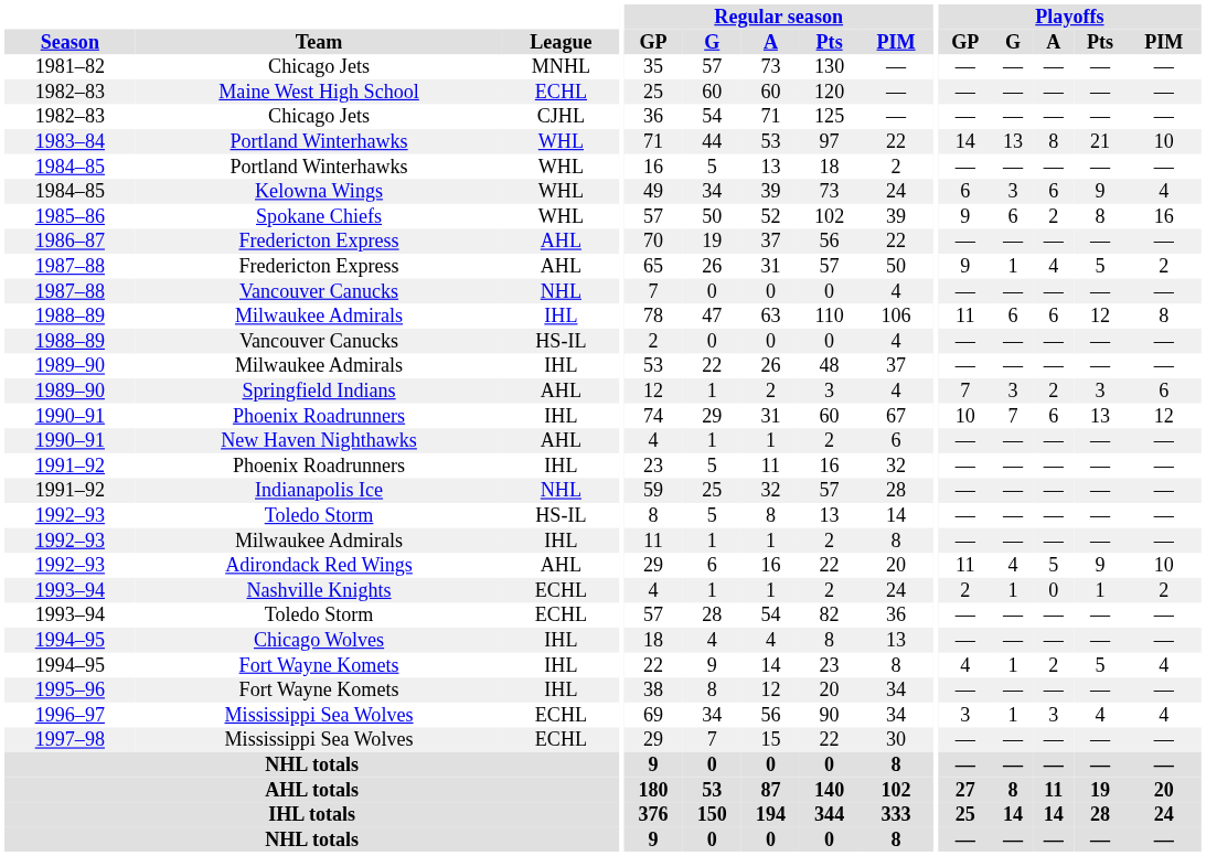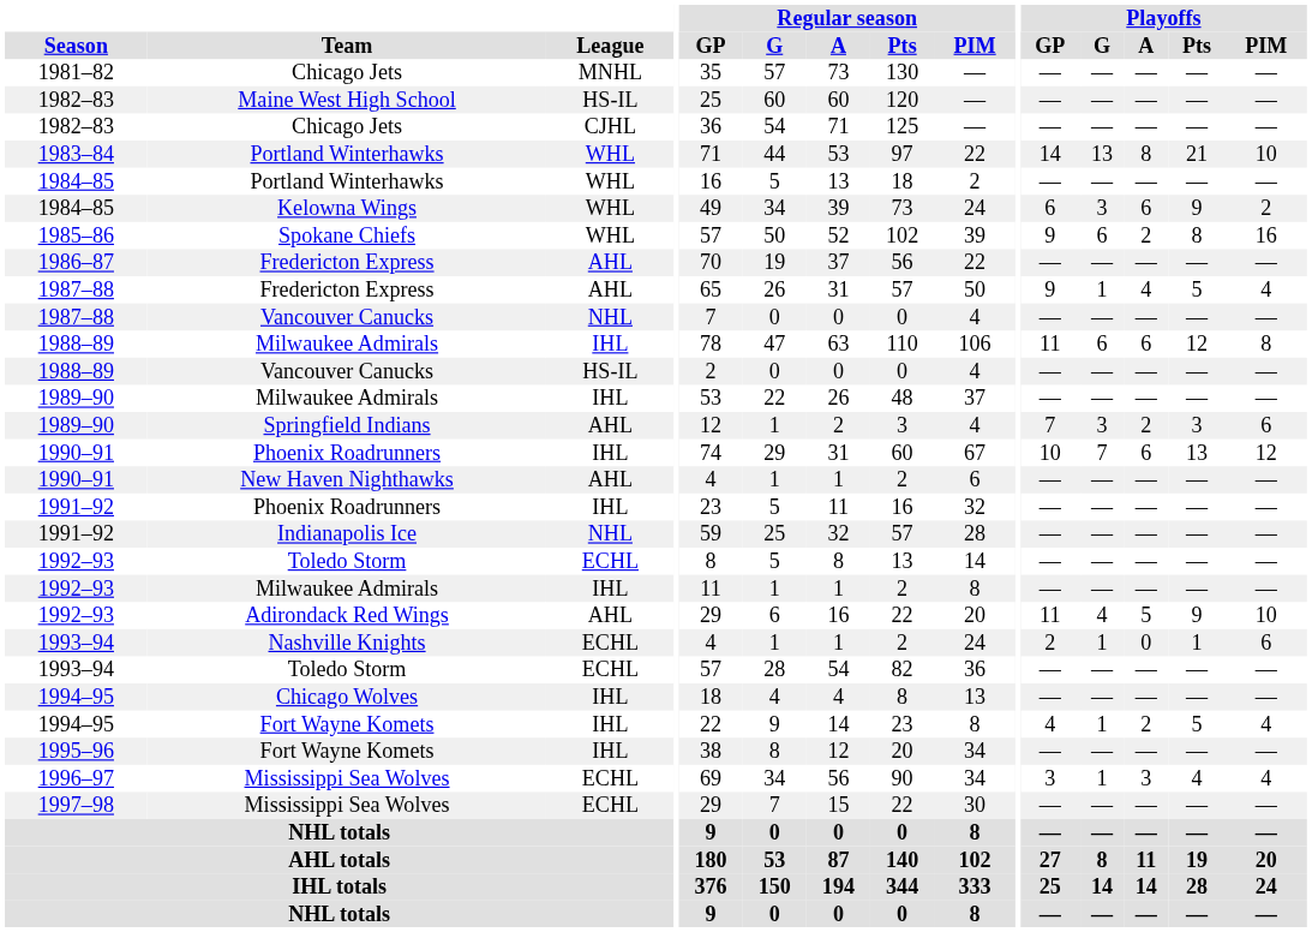 <table border="0" cellpadding="1" cellspacing="0" style="text-align:center; width:60em">
 <tr bgcolor="#e0e0e0">
 <th colspan="3" bgcolor="#ffffff"></th>
 <th rowspan="100" bgcolor="#ffffff"></th>
 <th colspan="5"><a href='#'>Regular season</a></th>
 <th rowspan="100" bgcolor="#ffffff"></th>
 <th colspan="5"><a href='#'>Playoffs</a></th>
 </tr>
 <tr bgcolor="#e0e0e0">
 <th><a href='#'>Season</a></th>
 <th>Team</th>
 <th>League</th>
 <th>GP</th>
 <th><a href='#'>G</a></th>
 <th><a href='#'>A</a></th>
 <th><a href='#'>Pts</a></th>
 <th><a href='#'>PIM</a></th>
 <th>GP</th>
 <th>G</th>
 <th>A</th>
 <th>Pts</th>
 <th>PIM</th>
 </tr>
 <tr>
 <td>1981–82</td>
 <td>Chicago Jets</td>
 <td>MNHL</td>
 <td>35</td>
 <td>57</td>
 <td>73</td>
 <td>130</td>
 <td>—</td>
 <td>—</td>
 <td>—</td>
 <td>—</td>
 <td>—</td>
 <td>—</td>
 </tr>
 <tr bgcolor="#f0f0f0">
 <td>1982–83</td>
 <td><a href='#'>Maine West High School</a></td>
-<td><a href='#'>ECHL</a></td>
+<td>HS-IL</td>
 <td>25</td>
 <td>60</td>
 <td>60</td>
 <td>120</td>
 <td>—</td>
 <td>—</td>
 <td>—</td>
 <td>—</td>
 <td>—</td>
 <td>—</td>
 </tr>
 <tr>
 <td>1982–83</td>
 <td>Chicago Jets</td>
 <td>CJHL</td>
 <td>36</td>
 <td>54</td>
 <td>71</td>
 <td>125</td>
 <td>—</td>
 <td>—</td>
 <td>—</td>
 <td>—</td>
 <td>—</td>
 <td>—</td>
 </tr>
 <tr bgcolor="#f0f0f0">
 <td><a href='#'>1983–84</a></td>
 <td><a href='#'>Portland Winterhawks</a></td>
 <td><a href='#'>WHL</a></td>
 <td>71</td>
 <td>44</td>
 <td>53</td>
 <td>97</td>
 <td>22</td>
 <td>14</td>
 <td>13</td>
 <td>8</td>
 <td>21</td>
 <td>10</td>
 </tr>
 <tr>
 <td><a href='#'>1984–85</a></td>
 <td>Portland Winterhawks</td>
 <td>WHL</td>
 <td>16</td>
 <td>5</td>
 <td>13</td>
 <td>18</td>
 <td>2</td>
 <td>—</td>
 <td>—</td>
 <td>—</td>
 <td>—</td>
 <td>—</td>
 </tr>
 <tr bgcolor="#f0f0f0">
 <td>1984–85</td>
 <td><a href='#'>Kelowna Wings</a></td>
 <td>WHL</td>
 <td>49</td>
 <td>34</td>
 <td>39</td>
 <td>73</td>
 <td>24</td>
 <td>6</td>
 <td>3</td>
 <td>6</td>
 <td>9</td>
-<td>4</td>
+<td>2</td>
 </tr>
 <tr>
 <td><a href='#'>1985–86</a></td>
 <td><a href='#'>Spokane Chiefs</a></td>
 <td>WHL</td>
 <td>57</td>
 <td>50</td>
 <td>52</td>
 <td>102</td>
 <td>39</td>
 <td>9</td>
 <td>6</td>
 <td>2</td>
 <td>8</td>
 <td>16</td>
 </tr>
 <tr bgcolor="#f0f0f0">
 <td><a href='#'>1986–87</a></td>
 <td><a href='#'>Fredericton Express</a></td>
 <td><a href='#'>AHL</a></td>
 <td>70</td>
 <td>19</td>
 <td>37</td>
 <td>56</td>
 <td>22</td>
 <td>—</td>
 <td>—</td>
 <td>—</td>
 <td>—</td>
 <td>—</td>
 </tr>
 <tr>
 <td><a href='#'>1987–88</a></td>
 <td>Fredericton Express</td>
 <td>AHL</td>
 <td>65</td>
 <td>26</td>
 <td>31</td>
 <td>57</td>
 <td>50</td>
 <td>9</td>
 <td>1</td>
 <td>4</td>
 <td>5</td>
-<td>2</td>
+<td>4</td>
 </tr>
 <tr bgcolor="#f0f0f0">
 <td><a href='#'>1987–88</a></td>
 <td><a href='#'>Vancouver Canucks</a></td>
 <td><a href='#'>NHL</a></td>
 <td>7</td>
 <td>0</td>
 <td>0</td>
 <td>0</td>
 <td>4</td>
 <td>—</td>
 <td>—</td>
 <td>—</td>
 <td>—</td>
 <td>—</td>
 </tr>
 <tr>
 <td><a href='#'>1988–89</a></td>
 <td><a href='#'>Milwaukee Admirals</a></td>
 <td><a href='#'>IHL</a></td>
 <td>78</td>
 <td>47</td>
 <td>63</td>
 <td>110</td>
 <td>106</td>
 <td>11</td>
 <td>6</td>
 <td>6</td>
 <td>12</td>
 <td>8</td>
 </tr>
 <tr bgcolor="#f0f0f0">
 <td><a href='#'>1988–89</a></td>
 <td>Vancouver Canucks</td>
 <td>HS-IL</td>
 <td>2</td>
 <td>0</td>
 <td>0</td>
 <td>0</td>
 <td>4</td>
 <td>—</td>
 <td>—</td>
 <td>—</td>
 <td>—</td>
 <td>—</td>
 </tr>
 <tr>
 <td><a href='#'>1989–90</a></td>
 <td>Milwaukee Admirals</td>
 <td>IHL</td>
 <td>53</td>
 <td>22</td>
 <td>26</td>
 <td>48</td>
 <td>37</td>
 <td>—</td>
 <td>—</td>
 <td>—</td>
 <td>—</td>
 <td>—</td>
 </tr>
 <tr bgcolor="#f0f0f0">
 <td><a href='#'>1989–90</a></td>
 <td><a href='#'>Springfield Indians</a></td>
 <td>AHL</td>
 <td>12</td>
 <td>1</td>
 <td>2</td>
 <td>3</td>
 <td>4</td>
 <td>7</td>
 <td>3</td>
 <td>2</td>
 <td>3</td>
 <td>6</td>
 </tr>
 <tr>
 <td><a href='#'>1990–91</a></td>
 <td><a href='#'>Phoenix Roadrunners</a></td>
 <td>IHL</td>
 <td>74</td>
 <td>29</td>
 <td>31</td>
 <td>60</td>
 <td>67</td>
 <td>10</td>
 <td>7</td>
 <td>6</td>
 <td>13</td>
 <td>12</td>
 </tr>
 <tr bgcolor="#f0f0f0">
 <td><a href='#'>1990–91</a></td>
 <td><a href='#'>New Haven Nighthawks</a></td>
 <td>AHL</td>
 <td>4</td>
 <td>1</td>
 <td>1</td>
 <td>2</td>
 <td>6</td>
 <td>—</td>
 <td>—</td>
 <td>—</td>
 <td>—</td>
 <td>—</td>
 </tr>
 <tr>
 <td><a href='#'>1991–92</a></td>
 <td>Phoenix Roadrunners</td>
 <td>IHL</td>
 <td>23</td>
 <td>5</td>
 <td>11</td>
 <td>16</td>
 <td>32</td>
 <td>—</td>
 <td>—</td>
 <td>—</td>
 <td>—</td>
 <td>—</td>
 </tr>
 <tr bgcolor="#f0f0f0">
 <td>1991–92</td>
 <td><a href='#'>Indianapolis Ice</a></td>
 <td><a href='#'>NHL</a></td>
 <td>59</td>
 <td>25</td>
 <td>32</td>
 <td>57</td>
 <td>28</td>
 <td>—</td>
 <td>—</td>
 <td>—</td>
 <td>—</td>
 <td>—</td>
 </tr>
 <tr>
 <td><a href='#'>1992–93</a></td>
 <td><a href='#'>Toledo Storm</a></td>
-<td>HS-IL</td>
+<td><a href='#'>ECHL</a></td>
 <td>8</td>
 <td>5</td>
 <td>8</td>
 <td>13</td>
 <td>14</td>
 <td>—</td>
 <td>—</td>
 <td>—</td>
 <td>—</td>
 <td>—</td>
 </tr>
 <tr bgcolor="#f0f0f0">
 <td><a href='#'>1992–93</a></td>
 <td>Milwaukee Admirals</td>
 <td>IHL</td>
 <td>11</td>
 <td>1</td>
 <td>1</td>
 <td>2</td>
 <td>8</td>
 <td>—</td>
 <td>—</td>
 <td>—</td>
 <td>—</td>
 <td>—</td>
 </tr>
 <tr>
 <td><a href='#'>1992–93</a></td>
 <td><a href='#'>Adirondack Red Wings</a></td>
 <td>AHL</td>
 <td>29</td>
 <td>6</td>
 <td>16</td>
 <td>22</td>
 <td>20</td>
 <td>11</td>
 <td>4</td>
 <td>5</td>
 <td>9</td>
 <td>10</td>
 </tr>
 <tr bgcolor="#f0f0f0">
 <td><a href='#'>1993–94</a></td>
 <td><a href='#'>Nashville Knights</a></td>
 <td>ECHL</td>
 <td>4</td>
 <td>1</td>
 <td>1</td>
 <td>2</td>
 <td>24</td>
 <td>2</td>
 <td>1</td>
 <td>0</td>
 <td>1</td>
-<td>2</td>
+<td>6</td>
 </tr>
 <tr>
 <td>1993–94</td>
 <td>Toledo Storm</td>
 <td>ECHL</td>
 <td>57</td>
 <td>28</td>
 <td>54</td>
 <td>82</td>
 <td>36</td>
 <td>—</td>
 <td>—</td>
 <td>—</td>
 <td>—</td>
 <td>—</td>
 </tr>
 <tr bgcolor="#f0f0f0">
 <td><a href='#'>1994–95</a></td>
 <td><a href='#'>Chicago Wolves</a></td>
 <td>IHL</td>
 <td>18</td>
 <td>4</td>
 <td>4</td>
 <td>8</td>
 <td>13</td>
 <td>—</td>
 <td>—</td>
 <td>—</td>
 <td>—</td>
 <td>—</td>
 </tr>
 <tr>
 <td>1994–95</td>
 <td><a href='#'>Fort Wayne Komets</a></td>
 <td>IHL</td>
 <td>22</td>
 <td>9</td>
 <td>14</td>
 <td>23</td>
 <td>8</td>
 <td>4</td>
 <td>1</td>
 <td>2</td>
 <td>5</td>
 <td>4</td>
 </tr>
 <tr bgcolor="#f0f0f0">
 <td><a href='#'>1995–96</a></td>
 <td>Fort Wayne Komets</td>
 <td>IHL</td>
 <td>38</td>
 <td>8</td>
 <td>12</td>
 <td>20</td>
 <td>34</td>
 <td>—</td>
 <td>—</td>
 <td>—</td>
 <td>—</td>
 <td>—</td>
 </tr>
 <tr>
 <td><a href='#'>1996–97</a></td>
 <td><a href='#'>Mississippi Sea Wolves</a></td>
 <td>ECHL</td>
 <td>69</td>
 <td>34</td>
 <td>56</td>
 <td>90</td>
 <td>34</td>
 <td>3</td>
 <td>1</td>
 <td>3</td>
 <td>4</td>
 <td>4</td>
 </tr>
 <tr bgcolor="#f0f0f0">
 <td><a href='#'>1997–98</a></td>
 <td>Mississippi Sea Wolves</td>
 <td>ECHL</td>
 <td>29</td>
 <td>7</td>
 <td>15</td>
 <td>22</td>
 <td>30</td>
 <td>—</td>
 <td>—</td>
 <td>—</td>
 <td>—</td>
 <td>—</td>
 </tr>
 <tr bgcolor="#e0e0e0">
 <th colspan="3">NHL totals</th>
 <th>9</th>
 <th>0</th>
 <th>0</th>
 <th>0</th>
 <th>8</th>
 <th>—</th>
 <th>—</th>
 <th>—</th>
 <th>—</th>
 <th>—</th>
 </tr>
 <tr bgcolor="#e0e0e0">
 <th colspan="3">AHL totals</th>
 <th>180</th>
 <th>53</th>
 <th>87</th>
 <th>140</th>
 <th>102</th>
 <th>27</th>
 <th>8</th>
 <th>11</th>
 <th>19</th>
 <th>20</th>
 </tr>
 <tr bgcolor="#e0e0e0">
 <th colspan="3">IHL totals</th>
 <th>376</th>
 <th>150</th>
 <th>194</th>
 <th>344</th>
 <th>333</th>
 <th>25</th>
 <th>14</th>
 <th>14</th>
 <th>28</th>
 <th>24</th>
 </tr>
 <tr bgcolor="#e0e0e0">
 <th colspan="3">NHL totals</th>
 <th>9</th>
 <th>0</th>
 <th>0</th>
 <th>0</th>
 <th>8</th>
 <th>—</th>
 <th>—</th>
 <th>—</th>
 <th>—</th>
 <th>—</th>
 </tr>
 </table>
